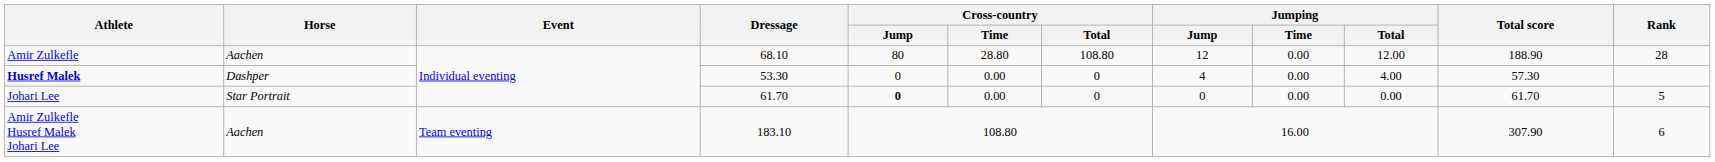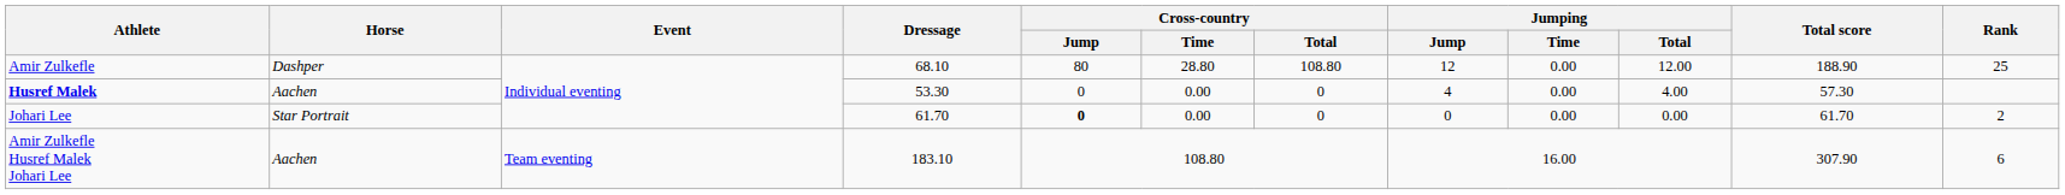 <table class="wikitable" width="100%" style="text-align:center; font-size:90%;">
 <tr>
 <th rowspan=2>Athlete</th>
 <th rowspan=2>Horse</th>
 <th rowspan=2>Event</th>
 <th rowspan=2>Dressage</th>
 <th colspan=3>Cross-country</th>
 <th colspan=3>Jumping</th>
 <th rowspan=2>Total score</th>
 <th rowspan=2>Rank</th>
 </tr>
 <tr>
 <th>Jump</th>
 <th>Time</th>
 <th>Total</th>
 <th>Jump</th>
 <th>Time</th>
 <th>Total</th>
 </tr>
 <tr>
 <td align=left><a href='#'>Amir Zulkefle</a></td>
-<td align=left><em>Aachen</em></td>
+<td align=left><em>Dashper</em></td>
 <td align=left rowspan=3><a href='#'>Individual eventing</a></td>
 <td>68.10</td>
 <td>80</td>
 <td>28.80</td>
 <td>108.80</td>
 <td>12</td>
 <td>0.00</td>
 <td>12.00</td>
 <td>188.90</td>
-<td>28</td>
+<td>25</td>
 </tr>
 <tr>
 <td align=left><strong><a href='#'>Husref Malek</a></strong></td>
-<td align=left><em>Dashper</em></td>
+<td align=left><em>Aachen</em></td>
 <td>53.30</td>
 <td>0</td>
 <td>0.00</td>
 <td>0</td>
 <td>4</td>
 <td>0.00</td>
 <td>4.00</td>
 <td>57.30</td>
 <td></td>
 </tr>
 <tr>
 <td align=left><a href='#'>Johari Lee</a></td>
 <td align=left><em>Star Portrait</em></td>
 <td>61.70</td>
 <td><strong>0</strong></td>
 <td>0.00</td>
 <td>0</td>
 <td>0</td>
 <td>0.00</td>
 <td>0.00</td>
 <td>61.70</td>
-<td>5</td>
+<td>2</td>
 </tr>
 <tr>
 <td align=left><a href='#'>Amir Zulkefle</a><br><a href='#'>Husref Malek</a><br><a href='#'>Johari Lee</a></td>
 <td align=left><em>Aachen</em></td>
 <td align=left rowspan=3><a href='#'>Team eventing</a></td>
 <td>183.10</td>
 <td colspan=3>108.80</td>
 <td colspan=3>16.00</td>
 <td>307.90</td>
 <td>6</td>
 </tr>
 </table>
